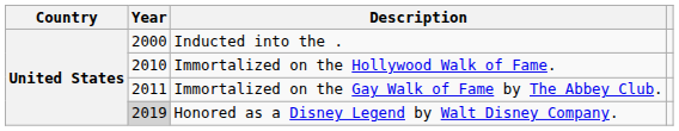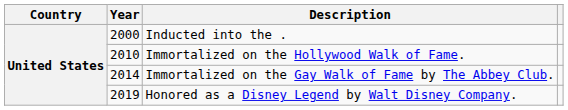 <table class="wikitable sortable plainrowheaders">
 <tr>
 <th scope="col">Country</th>
 <th scope="col">Year</th>
 <th scope="col">Description</th>
 <th scope="col" class="unsortable"></th>
 </tr>
 <tr>
 <th scope="row" rowspan="4">United States</th>
 <td style="text-align:center;">2000</td>
 <td>Inducted into the .</td>
 <td style="text-align:center;"></td>
 </tr>
 <tr>
 <td style="text-align:center;">2010</td>
 <td>Immortalized on the <a href='#'>Hollywood Walk of Fame</a>.</td>
 <td style="text-align:center;"></td>
 </tr>
 <tr>
-<td style="text-align:center;">2011</td>
+<td style="text-align:center;">2014</td>
 <td>Immortalized on the <a href='#'>Gay Walk of Fame</a> by <a href='#'>The Abbey Club</a>.</td>
 <td style="text-align:center;"></td>
 </tr>
 <tr>
-<td style="background: lightgrey; text-align:center;">2019</td>
+<td style="text-align:center;">2019</td>
 <td>Honored as a <a href='#'>Disney Legend</a> by <a href='#'>Walt Disney Company</a>.</td>
 <td style="text-align:center;"></td>
 </tr>
 </table>
